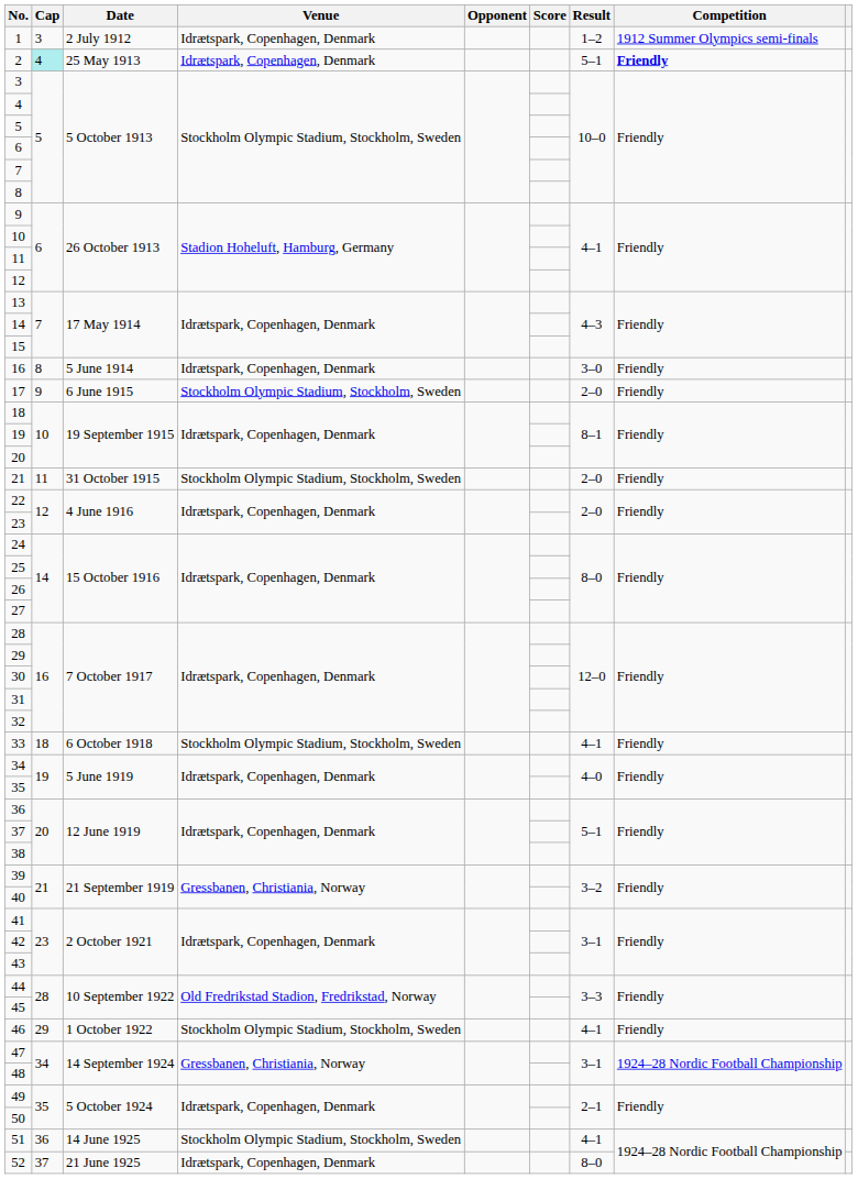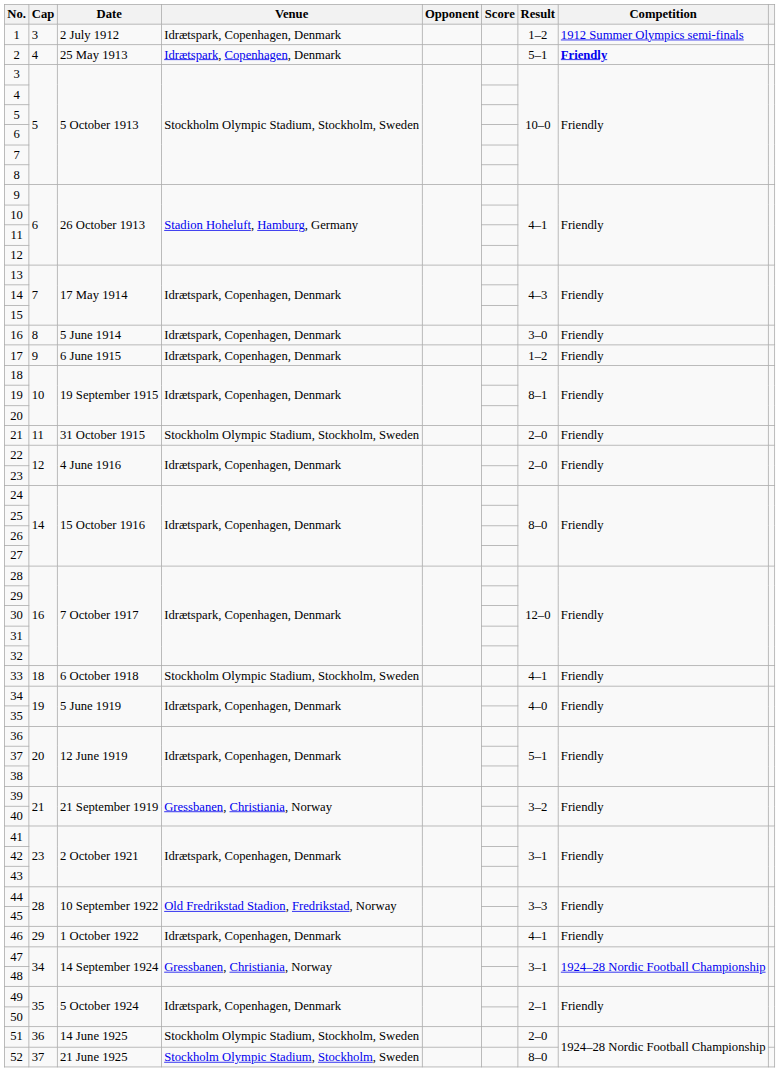 <table class="wikitable plainrowheaders sortable">
 <tr>
 <th scope="col">No.</th>
 <th scope="col">Cap</th>
 <th scope="col">Date</th>
 <th scope="col">Venue</th>
 <th scope="col">Opponent</th>
 <th scope="col">Score</th>
 <th scope="col">Result</th>
 <th scope="col">Competition</th>
 <th scope=col class=unsortable></th>
 </tr>
 <tr>
 <td align="center">1</td>
 <td>3</td>
 <td>2 July 1912</td>
 <td>Idrætspark, Copenhagen, Denmark</td>
 <td></td>
 <td></td>
 <td align="center">1–2</td>
 <td><a href='#'>1912 Summer Olympics semi-finals</a></td>
 <td></td>
 </tr>
 <tr>
 <td align="center">2</td>
-<td style="background: paleturquoise;">4</td>
+<td>4</td>
 <td>25 May 1913</td>
 <td><a href='#'>Idrætspark</a>, <a href='#'>Copenhagen</a>, Denmark</td>
 <td></td>
 <td></td>
 <td align="center">5–1</td>
 <td><strong><a href='#'>Friendly</a></strong></td>
 <td></td>
 </tr>
 <tr>
 <td align="center">3</td>
 <td rowspan="6">5</td>
 <td rowspan="6">5 October 1913</td>
 <td rowspan="6">Stockholm Olympic Stadium, Stockholm, Sweden</td>
 <td rowspan="6"></td>
 <td></td>
 <td rowspan="6" style="text-align:center">10–0</td>
 <td rowspan="6">Friendly</td>
 <td rowspan="6"></td>
 </tr>
 <tr>
 <td align="center">4</td>
 <td></td>
 </tr>
 <tr>
 <td align="center">5</td>
 <td></td>
 </tr>
 <tr>
 <td align="center">6</td>
 <td></td>
 </tr>
 <tr>
 <td align="center">7</td>
 <td></td>
 </tr>
 <tr>
 <td align="center">8</td>
 <td></td>
 </tr>
 <tr>
 <td align="center">9</td>
 <td rowspan="4">6</td>
 <td rowspan="4">26 October 1913</td>
 <td rowspan="4"><a href='#'>Stadion Hoheluft</a>, <a href='#'>Hamburg</a>, Germany</td>
 <td rowspan="4"></td>
 <td></td>
 <td rowspan="4" style="text-align:center">4–1</td>
 <td rowspan="4">Friendly</td>
 <td rowspan="4"></td>
 </tr>
 <tr>
 <td align="center">10</td>
 <td></td>
 </tr>
 <tr>
 <td align="center">11</td>
 <td></td>
 </tr>
 <tr>
 <td align="center">12</td>
 <td></td>
 </tr>
 <tr>
 <td align="center">13</td>
 <td rowspan="3">7</td>
 <td rowspan="3">17 May 1914</td>
 <td rowspan="3">Idrætspark, Copenhagen, Denmark</td>
 <td rowspan="3"></td>
 <td></td>
 <td rowspan="3" style="text-align:center">4–3</td>
 <td rowspan="3">Friendly</td>
 <td rowspan="3"></td>
 </tr>
 <tr>
 <td align="center">14</td>
 <td></td>
 </tr>
 <tr>
 <td align="center">15</td>
 <td></td>
 </tr>
 <tr>
 <td align="center">16</td>
 <td>8</td>
 <td>5 June 1914</td>
 <td>Idrætspark, Copenhagen, Denmark</td>
 <td></td>
 <td></td>
 <td align="center">3–0</td>
 <td>Friendly</td>
 <td></td>
 </tr>
 <tr>
 <td align="center">17</td>
 <td>9</td>
 <td>6 June 1915</td>
-<td><a href='#'>Stockholm Olympic Stadium</a>, <a href='#'>Stockholm</a>, Sweden</td>
+<td>Idrætspark, Copenhagen, Denmark</td>
 <td></td>
 <td></td>
-<td align="center">2–0</td>
+<td align="center">1–2</td>
 <td>Friendly</td>
 <td></td>
 </tr>
 <tr>
 <td align="center">18</td>
 <td rowspan="3">10</td>
 <td rowspan="3">19 September 1915</td>
 <td rowspan="3">Idrætspark, Copenhagen, Denmark</td>
 <td rowspan="3"></td>
 <td></td>
 <td rowspan="3" style="text-align:center">8–1</td>
 <td rowspan="3">Friendly</td>
 <td rowspan="3"></td>
 </tr>
 <tr>
 <td align="center">19</td>
 <td></td>
 </tr>
 <tr>
 <td align="center">20</td>
 <td></td>
 </tr>
 <tr>
 <td align="center">21</td>
 <td>11</td>
 <td>31 October 1915</td>
 <td>Stockholm Olympic Stadium, Stockholm, Sweden</td>
 <td></td>
 <td></td>
 <td align="center">2–0</td>
 <td>Friendly</td>
 <td></td>
 </tr>
 <tr>
 <td align="center">22</td>
 <td rowspan="2">12</td>
 <td rowspan="2">4 June 1916</td>
 <td rowspan="2">Idrætspark, Copenhagen, Denmark</td>
 <td rowspan="2"></td>
 <td></td>
 <td rowspan="2" style="text-align:center">2–0</td>
 <td rowspan="2">Friendly</td>
 <td rowspan="2"></td>
 </tr>
 <tr>
 <td align="center">23</td>
 <td></td>
 </tr>
 <tr>
 <td align="center">24</td>
 <td rowspan="4">14</td>
 <td rowspan="4">15 October 1916</td>
 <td rowspan="4">Idrætspark, Copenhagen, Denmark</td>
 <td rowspan="4"></td>
 <td></td>
 <td rowspan="4" style="text-align:center">8–0</td>
 <td rowspan="4">Friendly</td>
 <td rowspan="4"></td>
 </tr>
 <tr>
 <td align="center">25</td>
 <td></td>
 </tr>
 <tr>
 <td align="center">26</td>
 <td></td>
 </tr>
 <tr>
 <td align="center">27</td>
 <td></td>
 </tr>
 <tr>
 <td align="center">28</td>
 <td rowspan="5">16</td>
 <td rowspan="5">7 October 1917</td>
 <td rowspan="5">Idrætspark, Copenhagen, Denmark</td>
 <td rowspan="5"></td>
 <td></td>
 <td rowspan="5" style="text-align:center">12–0</td>
 <td rowspan="5">Friendly</td>
 <td rowspan="5"></td>
 </tr>
 <tr>
 <td align="center">29</td>
 <td></td>
 </tr>
 <tr>
 <td align="center">30</td>
 <td></td>
 </tr>
 <tr>
 <td align="center">31</td>
 <td></td>
 </tr>
 <tr>
 <td align="center">32</td>
 <td></td>
 </tr>
 <tr>
 <td align="center">33</td>
 <td>18</td>
 <td>6 October 1918</td>
 <td>Stockholm Olympic Stadium, Stockholm, Sweden</td>
 <td></td>
 <td></td>
 <td align="center">4–1</td>
 <td>Friendly</td>
 <td></td>
 </tr>
 <tr>
 <td align="center">34</td>
 <td rowspan="2">19</td>
 <td rowspan="2">5 June 1919</td>
 <td rowspan="2">Idrætspark, Copenhagen, Denmark</td>
 <td rowspan="2"></td>
 <td></td>
 <td rowspan="2" style="text-align:center">4–0</td>
 <td rowspan="2">Friendly</td>
 <td rowspan="2"></td>
 </tr>
 <tr>
 <td align="center">35</td>
 <td></td>
 </tr>
 <tr>
 <td align="center">36</td>
 <td rowspan="3">20</td>
 <td rowspan="3">12 June 1919</td>
 <td rowspan="3">Idrætspark, Copenhagen, Denmark</td>
 <td rowspan="3"></td>
 <td></td>
 <td rowspan="3" style="text-align:center">5–1</td>
 <td rowspan="3">Friendly</td>
 <td rowspan="3"></td>
 </tr>
 <tr>
 <td align="center">37</td>
 <td></td>
 </tr>
 <tr>
 <td align="center">38</td>
 <td></td>
 </tr>
 <tr>
 <td align="center">39</td>
 <td rowspan="2">21</td>
 <td rowspan="2">21 September 1919</td>
 <td rowspan="2"><a href='#'>Gressbanen</a>, <a href='#'>Christiania</a>, Norway</td>
 <td rowspan="2"></td>
 <td></td>
 <td rowspan="2" style="text-align:center">3–2</td>
 <td rowspan="2">Friendly</td>
 <td rowspan="2"></td>
 </tr>
 <tr>
 <td align="center">40</td>
 <td></td>
 </tr>
 <tr>
 <td align="center">41</td>
 <td rowspan="3">23</td>
 <td rowspan="3">2 October 1921</td>
 <td rowspan="3">Idrætspark, Copenhagen, Denmark</td>
 <td rowspan="3"></td>
 <td></td>
 <td rowspan="3" style="text-align:center">3–1</td>
 <td rowspan="3">Friendly</td>
 <td rowspan="3"></td>
 </tr>
 <tr>
 <td align="center">42</td>
 <td></td>
 </tr>
 <tr>
 <td align="center">43</td>
 <td></td>
 </tr>
 <tr>
 <td align="center">44</td>
 <td rowspan="2">28</td>
 <td rowspan="2">10 September 1922</td>
 <td rowspan="2"><a href='#'>Old Fredrikstad Stadion</a>, <a href='#'>Fredrikstad</a>, Norway</td>
 <td rowspan="2"></td>
 <td></td>
 <td rowspan="2" align="center">3–3</td>
 <td rowspan="2">Friendly</td>
 <td rowspan="2"></td>
 </tr>
 <tr>
 <td align="center">45</td>
 <td></td>
 </tr>
 <tr>
 <td align="center">46</td>
 <td>29</td>
 <td>1 October 1922</td>
-<td>Stockholm Olympic Stadium, Stockholm, Sweden</td>
+<td>Idrætspark, Copenhagen, Denmark</td>
 <td></td>
 <td></td>
 <td align="center">4–1</td>
 <td>Friendly</td>
 <td></td>
 </tr>
 <tr>
 <td align="center">47</td>
 <td rowspan="2">34</td>
 <td rowspan="2">14 September 1924</td>
 <td rowspan="2"><a href='#'>Gressbanen</a>, <a href='#'>Christiania</a>, Norway</td>
 <td rowspan="2"></td>
 <td></td>
 <td rowspan="2" style="text-align:center">3–1</td>
 <td rowspan="2"><a href='#'>1924–28 Nordic Football Championship</a></td>
 <td rowspan="2"></td>
 </tr>
 <tr>
 <td align="center">48</td>
 <td></td>
 </tr>
 <tr>
 <td align="center">49</td>
 <td rowspan="2">35</td>
 <td rowspan="2">5 October 1924</td>
 <td rowspan="2">Idrætspark, Copenhagen, Denmark</td>
 <td rowspan="2"></td>
 <td></td>
 <td rowspan="2" style="text-align:center">2–1</td>
 <td rowspan=2>Friendly</td>
 <td rowspan="2"></td>
 </tr>
 <tr>
 <td align="center">50</td>
 <td></td>
 </tr>
 <tr>
 <td align="center">51</td>
 <td>36</td>
 <td>14 June 1925</td>
 <td>Stockholm Olympic Stadium, Stockholm, Sweden</td>
 <td></td>
 <td></td>
-<td align="center">4–1</td>
+<td align="center">2–0</td>
 <td rowspan="2">1924–28 Nordic Football Championship</td>
 <td></td>
 </tr>
 <tr>
 <td align="center">52</td>
 <td>37</td>
 <td>21 June 1925</td>
-<td>Idrætspark, Copenhagen, Denmark</td>
+<td><a href='#'>Stockholm Olympic Stadium</a>, <a href='#'>Stockholm</a>, Sweden</td>
 <td></td>
 <td></td>
 <td align="center">8–0</td>
 <td></td>
 </tr>
 </table>
